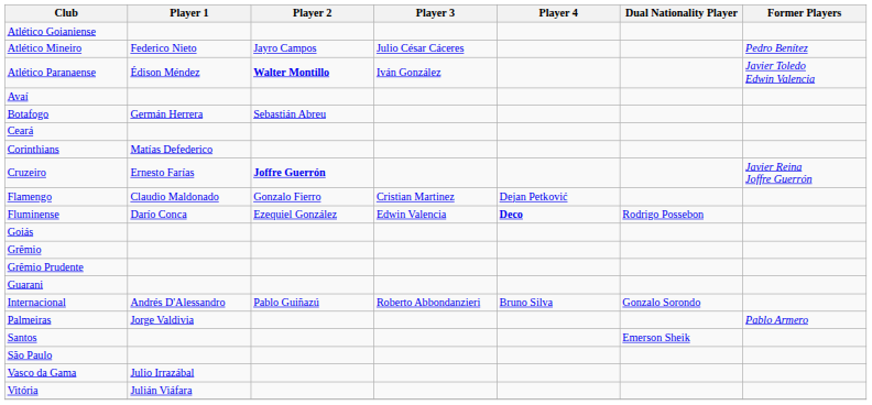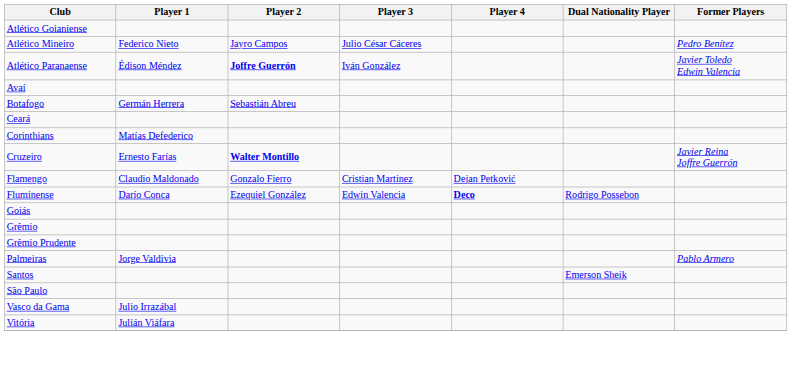 <table class="wikitable">
 <tr>
 <th width="170">Club</th>
 <th width="170">Player 1</th>
 <th width="170">Player 2</th>
 <th width="170">Player 3</th>
 <th width="170">Player 4</th>
 <th width="170">Dual Nationality Player</th>
 <th width="170">Former Players</th>
 </tr>
 <tr>
 <td><a href='#'>Atlético Goianiense</a></td>
 <td></td>
 <td></td>
 <td></td>
 <td></td>
 <td></td>
 <td></td>
 </tr>
 <tr>
 <td><a href='#'>Atlético Mineiro</a></td>
 <td> <a href='#'>Federico Nieto</a></td>
 <td> <a href='#'>Jayro Campos</a></td>
 <td> <a href='#'>Julio César Cáceres</a></td>
 <td></td>
 <td></td>
 <td> <em><a href='#'>Pedro Benítez</a></em></td>
 </tr>
 <tr>
 <td><a href='#'>Atlético Paranaense</a></td>
 <td> <a href='#'>Édison Méndez</a></td>
-<td> <strong><a href='#'>Walter Montillo</a></strong></td>
+<td> <strong><a href='#'>Joffre Guerrón</a></strong></td>
 <td> <a href='#'>Iván González</a></td>
 <td></td>
 <td></td>
 <td> <em><a href='#'>Javier Toledo</a></em> <br>  <em><a href='#'>Edwin Valencia</a></em></td>
 </tr>
 <tr>
 <td><a href='#'>Avaí</a></td>
 <td></td>
 <td></td>
 <td></td>
 <td></td>
 <td></td>
 <td></td>
 </tr>
 <tr>
 <td><a href='#'>Botafogo</a></td>
 <td> <a href='#'>Germán Herrera</a></td>
 <td> <a href='#'>Sebastián Abreu</a></td>
 <td></td>
 <td></td>
 <td></td>
 <td></td>
 </tr>
 <tr>
 <td><a href='#'>Ceará</a></td>
 <td></td>
 <td></td>
 <td></td>
 <td></td>
 <td></td>
 <td></td>
 </tr>
 <tr>
 <td><a href='#'>Corinthians</a></td>
 <td> <a href='#'>Matías Defederico</a></td>
 <td></td>
 <td></td>
 <td></td>
 <td></td>
 <td></td>
 </tr>
 <tr>
 <td><a href='#'>Cruzeiro</a></td>
 <td> <a href='#'>Ernesto Farías</a></td>
-<td> <strong><a href='#'>Joffre Guerrón</a></strong></td>
+<td> <strong><a href='#'>Walter Montillo</a></strong></td>
 <td></td>
 <td></td>
 <td></td>
 <td> <em><a href='#'>Javier Reina</a></em> <br>  <em><a href='#'>Joffre Guerrón</a></em></td>
 </tr>
 <tr>
 <td><a href='#'>Flamengo</a></td>
 <td> <a href='#'>Claudio Maldonado</a></td>
 <td> <a href='#'>Gonzalo Fierro</a></td>
 <td> <a href='#'>Cristian Martinez</a></td>
 <td> <a href='#'>Dejan Petković</a></td>
 <td></td>
 <td></td>
 </tr>
 <tr>
 <td><a href='#'>Fluminense</a></td>
 <td> <a href='#'>Darío Conca</a></td>
 <td> <a href='#'>Ezequiel González</a></td>
 <td> <a href='#'>Edwin Valencia</a></td>
 <td> <strong><a href='#'>Deco</a></strong></td>
 <td> <a href='#'>Rodrigo Possebon</a></td>
 <td></td>
 </tr>
 <tr>
 <td><a href='#'>Goiás</a></td>
 <td></td>
 <td></td>
 <td></td>
 <td></td>
 <td></td>
 <td></td>
 </tr>
 <tr>
 <td><a href='#'>Grêmio</a></td>
 <td></td>
 <td></td>
 <td></td>
 <td></td>
 <td></td>
 <td></td>
 </tr>
 <tr>
 <td><a href='#'>Grêmio Prudente</a></td>
 <td></td>
 <td></td>
 <td></td>
 <td></td>
 <td></td>
 <td></td>
 </tr>
 <tr>
-<td><a href='#'>Guarani</a></td>
-<td></td>
-<td></td>
-<td></td>
-<td></td>
-<td></td>
-<td></td>
-</tr>
-<tr>
-<td><a href='#'>Internacional</a></td>
-<td> <a href='#'>Andrés D'Alessandro</a></td>
-<td> <a href='#'>Pablo Guiñazú</a></td>
-<td> <a href='#'>Roberto Abbondanzieri</a></td>
-<td> <a href='#'>Bruno Silva</a></td>
-<td> <a href='#'>Gonzalo Sorondo</a></td>
-<td></td>
-</tr>
-<tr>
 <td><a href='#'>Palmeiras</a></td>
 <td> <a href='#'>Jorge Valdivia</a></td>
 <td></td>
 <td></td>
 <td></td>
 <td></td>
 <td> <em><a href='#'>Pablo Armero</a></em></td>
 </tr>
 <tr>
 <td><a href='#'>Santos</a></td>
 <td></td>
 <td></td>
 <td></td>
 <td></td>
 <td> <a href='#'>Emerson Sheik</a></td>
 <td></td>
 </tr>
 <tr>
 <td><a href='#'>São Paulo</a></td>
 <td></td>
 <td></td>
 <td></td>
 <td></td>
 <td></td>
 <td></td>
 </tr>
 <tr>
 <td><a href='#'>Vasco da Gama</a></td>
 <td> <a href='#'>Julio Irrazábal</a></td>
 <td></td>
 <td></td>
 <td></td>
 <td></td>
 <td></td>
 </tr>
 <tr>
 <td><a href='#'>Vitória</a></td>
 <td> <a href='#'>Julián Viáfara</a></td>
 <td></td>
 <td></td>
 <td></td>
 <td></td>
 <td></td>
 </tr>
 <tr>
 </tr>
 </table>
